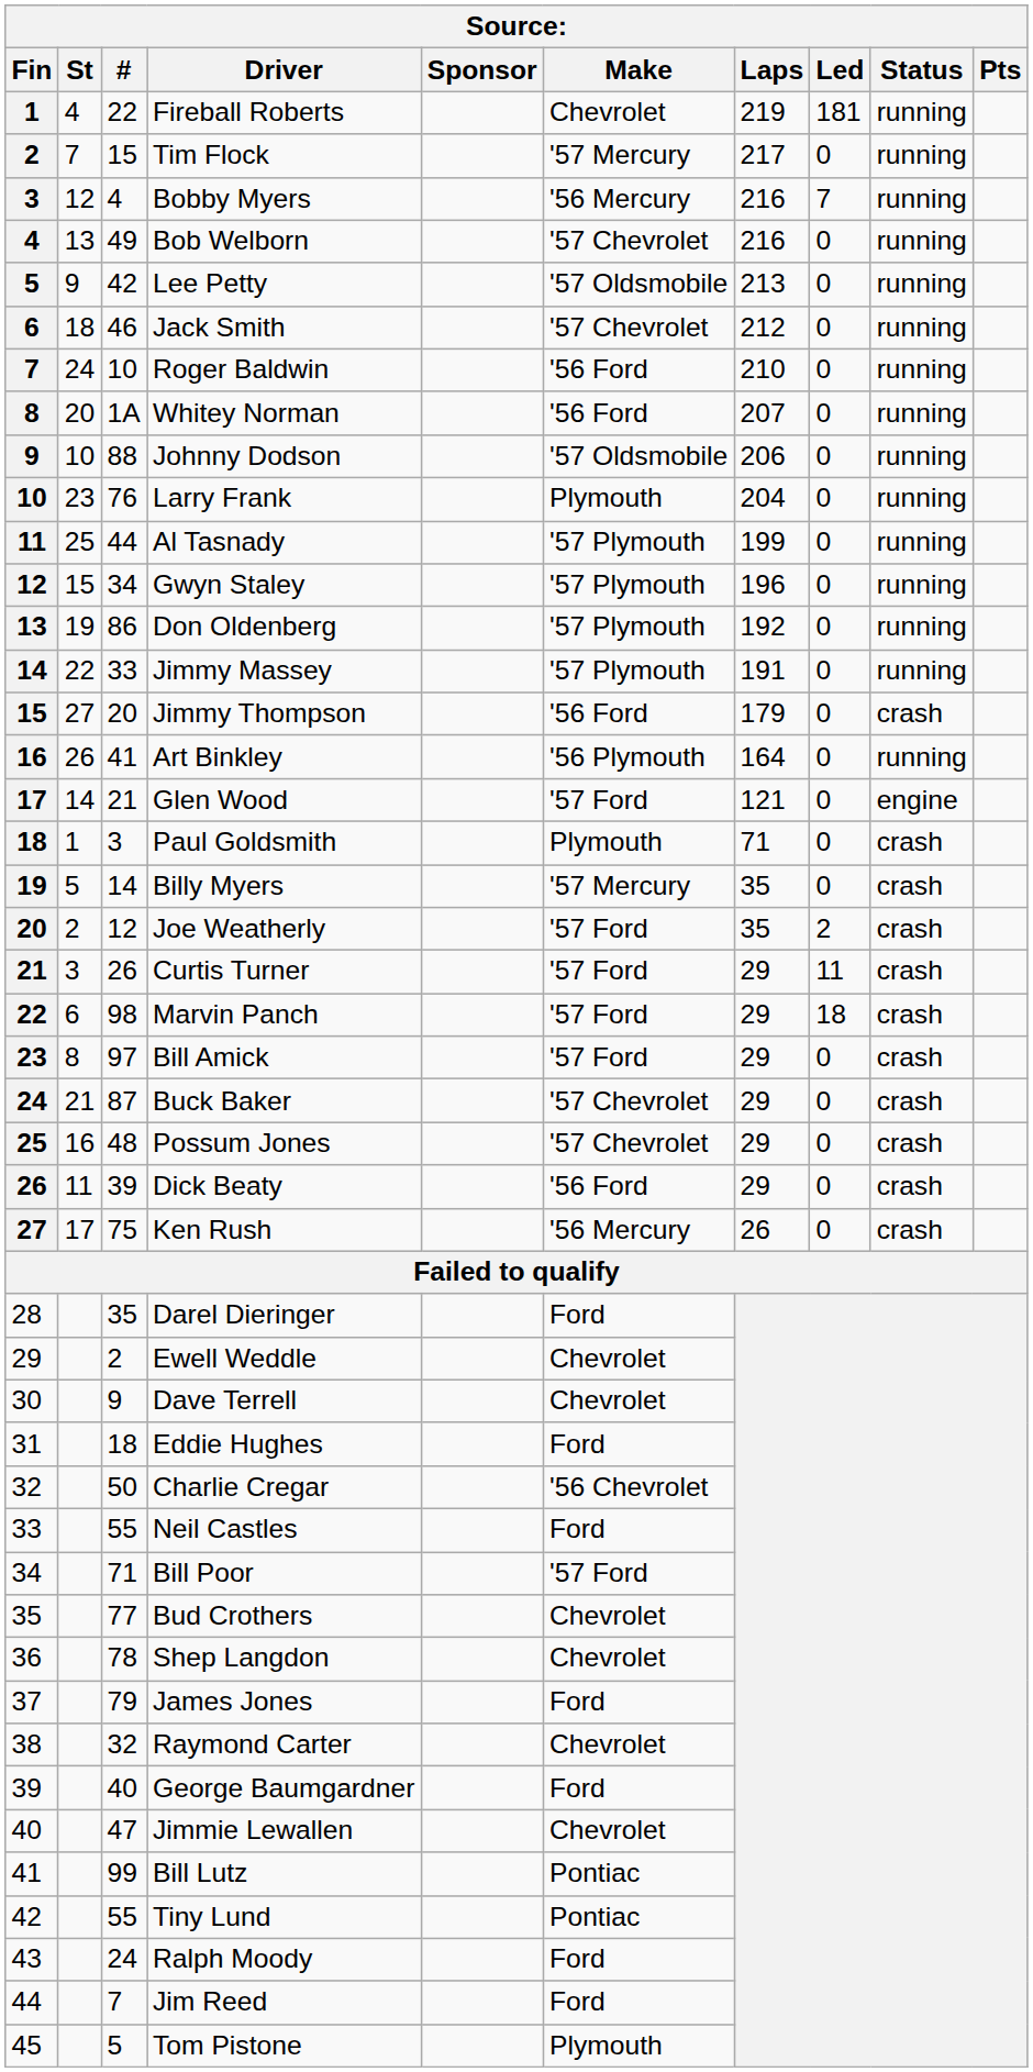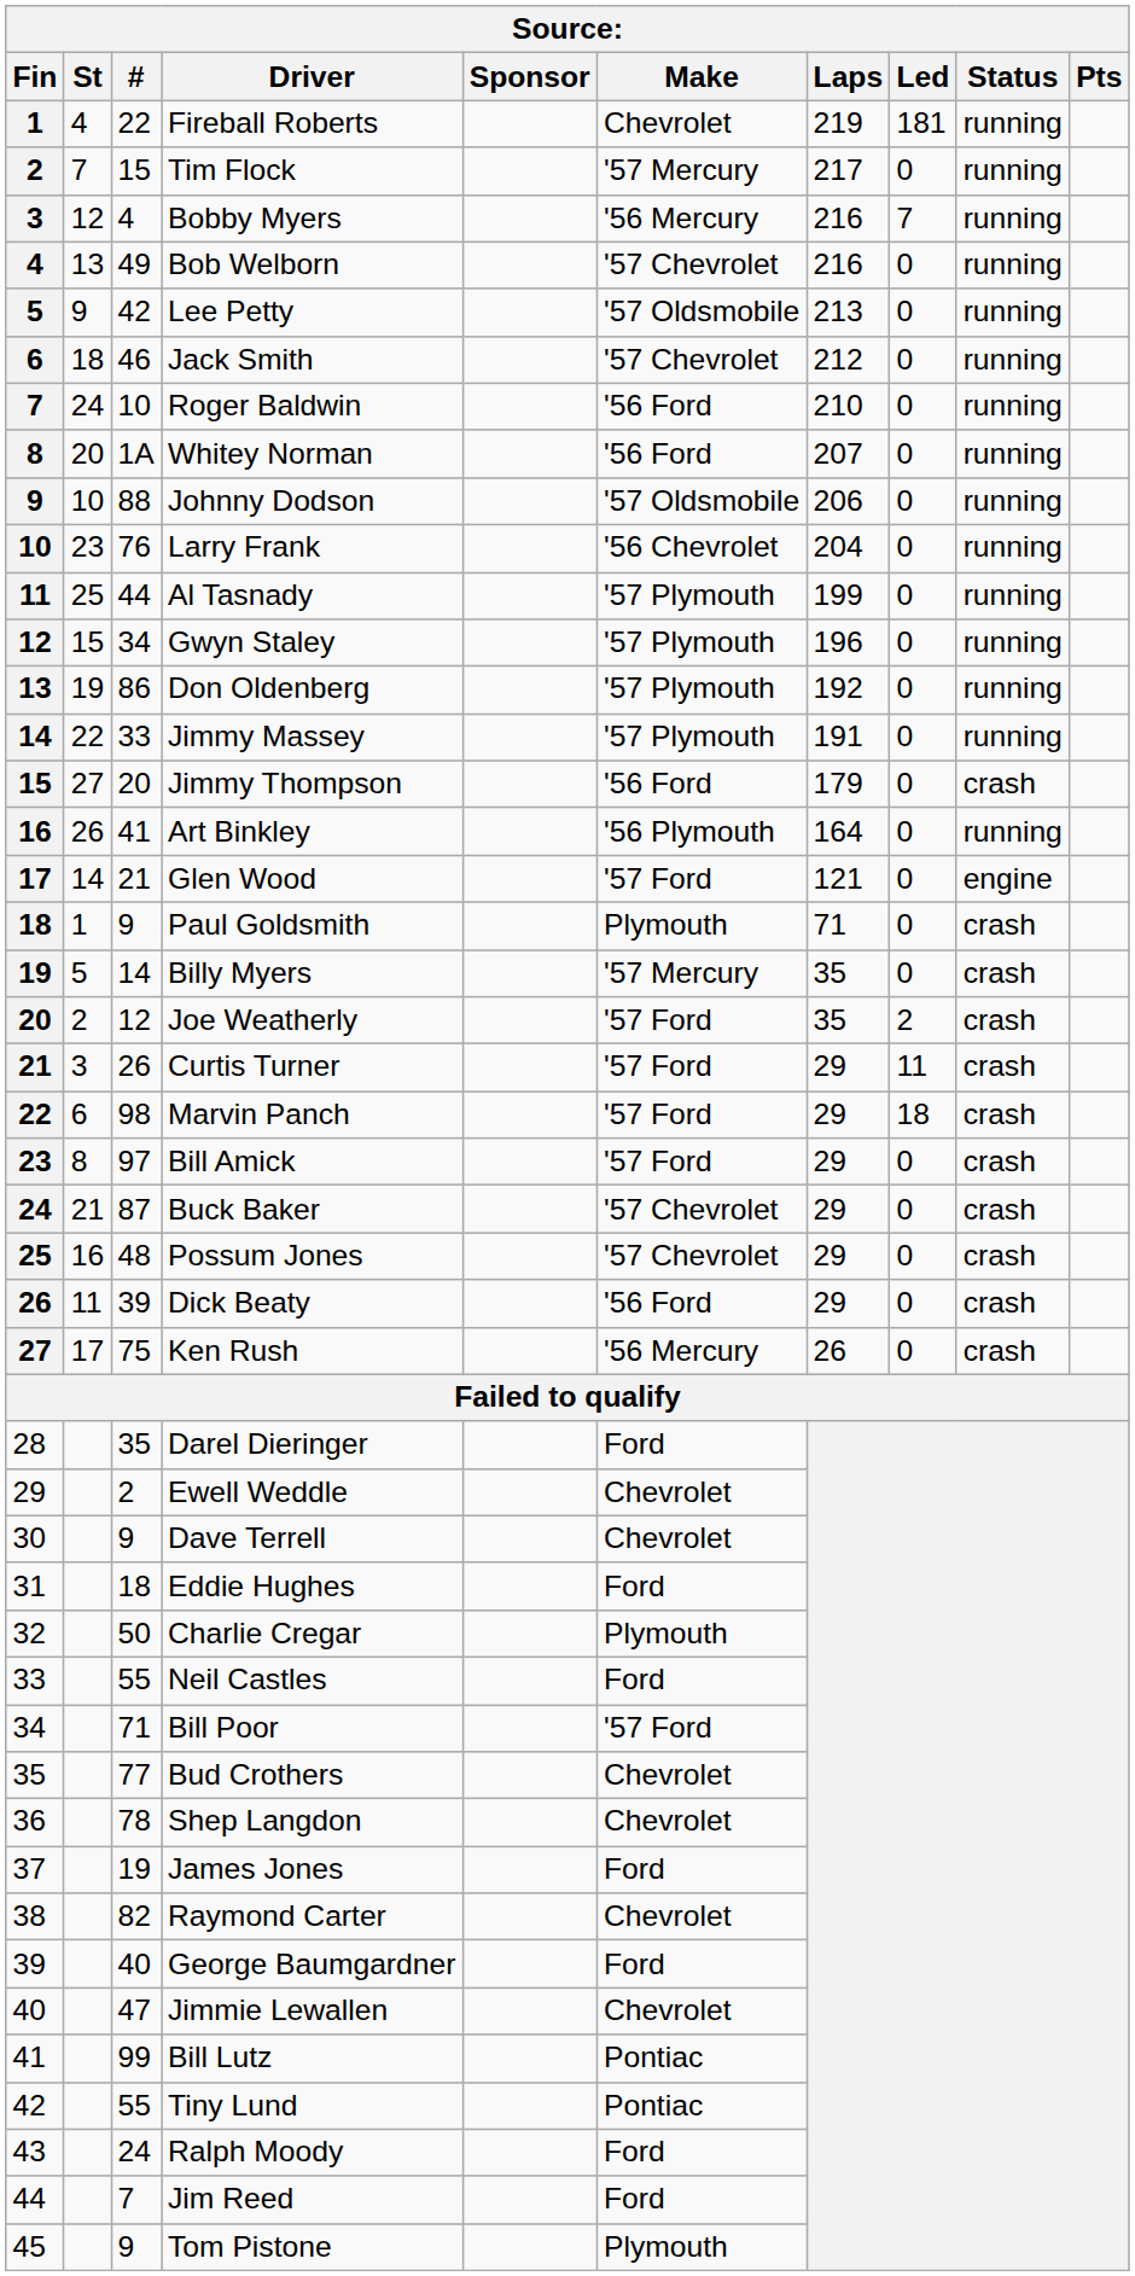 <table class="wikitable sortable">
 <tr>
 <th colspan="10">Source:</th>
 </tr>
 <tr>
 <th>Fin</th>
 <th>St</th>
 <th>#</th>
 <th>Driver</th>
 <th>Sponsor</th>
 <th>Make</th>
 <th>Laps</th>
 <th>Led</th>
 <th>Status</th>
 <th>Pts</th>
 </tr>
 <tr>
 <th>1</th>
 <td>4</td>
 <td>22</td>
 <td>Fireball Roberts</td>
 <td></td>
 <td>Chevrolet</td>
 <td>219</td>
 <td>181</td>
 <td>running</td>
 <td></td>
 </tr>
 <tr>
 <th>2</th>
 <td>7</td>
 <td>15</td>
 <td>Tim Flock</td>
 <td></td>
 <td>'57 Mercury</td>
 <td>217</td>
 <td>0</td>
 <td>running</td>
 <td></td>
 </tr>
 <tr>
 <th>3</th>
 <td>12</td>
 <td>4</td>
 <td>Bobby Myers</td>
 <td></td>
 <td>'56 Mercury</td>
 <td>216</td>
 <td>7</td>
 <td>running</td>
 <td></td>
 </tr>
 <tr>
 <th>4</th>
 <td>13</td>
 <td>49</td>
 <td>Bob Welborn</td>
 <td></td>
 <td>'57 Chevrolet</td>
 <td>216</td>
 <td>0</td>
 <td>running</td>
 <td></td>
 </tr>
 <tr>
 <th>5</th>
 <td>9</td>
 <td>42</td>
 <td>Lee Petty</td>
 <td></td>
 <td>'57 Oldsmobile</td>
 <td>213</td>
 <td>0</td>
 <td>running</td>
 <td></td>
 </tr>
 <tr>
 <th>6</th>
 <td>18</td>
 <td>46</td>
 <td>Jack Smith</td>
 <td></td>
 <td>'57 Chevrolet</td>
 <td>212</td>
 <td>0</td>
 <td>running</td>
 <td></td>
 </tr>
 <tr>
 <th>7</th>
 <td>24</td>
 <td>10</td>
 <td>Roger Baldwin</td>
 <td></td>
 <td>'56 Ford</td>
 <td>210</td>
 <td>0</td>
 <td>running</td>
 <td></td>
 </tr>
 <tr>
 <th>8</th>
 <td>20</td>
 <td>1A</td>
 <td>Whitey Norman</td>
 <td></td>
 <td>'56 Ford</td>
 <td>207</td>
 <td>0</td>
 <td>running</td>
 <td></td>
 </tr>
 <tr>
 <th>9</th>
 <td>10</td>
 <td>88</td>
 <td>Johnny Dodson</td>
 <td></td>
 <td>'57 Oldsmobile</td>
 <td>206</td>
 <td>0</td>
 <td>running</td>
 <td></td>
 </tr>
 <tr>
 <th>10</th>
 <td>23</td>
 <td>76</td>
 <td>Larry Frank</td>
 <td></td>
-<td>Plymouth</td>
+<td>'56 Chevrolet</td>
 <td>204</td>
 <td>0</td>
 <td>running</td>
 <td></td>
 </tr>
 <tr>
 <th>11</th>
 <td>25</td>
 <td>44</td>
 <td>Al Tasnady</td>
 <td></td>
 <td>'57 Plymouth</td>
 <td>199</td>
 <td>0</td>
 <td>running</td>
 <td></td>
 </tr>
 <tr>
 <th>12</th>
 <td>15</td>
 <td>34</td>
 <td>Gwyn Staley</td>
 <td></td>
 <td>'57 Plymouth</td>
 <td>196</td>
 <td>0</td>
 <td>running</td>
 <td></td>
 </tr>
 <tr>
 <th>13</th>
 <td>19</td>
 <td>86</td>
 <td>Don Oldenberg</td>
 <td></td>
 <td>'57 Plymouth</td>
 <td>192</td>
 <td>0</td>
 <td>running</td>
 <td></td>
 </tr>
 <tr>
 <th>14</th>
 <td>22</td>
 <td>33</td>
 <td>Jimmy Massey</td>
 <td></td>
 <td>'57 Plymouth</td>
 <td>191</td>
 <td>0</td>
 <td>running</td>
 <td></td>
 </tr>
 <tr>
 <th>15</th>
 <td>27</td>
 <td>20</td>
 <td>Jimmy Thompson</td>
 <td></td>
 <td>'56 Ford</td>
 <td>179</td>
 <td>0</td>
 <td>crash</td>
 <td></td>
 </tr>
 <tr>
 <th>16</th>
 <td>26</td>
 <td>41</td>
 <td>Art Binkley</td>
 <td></td>
 <td>'56 Plymouth</td>
 <td>164</td>
 <td>0</td>
 <td>running</td>
 <td></td>
 </tr>
 <tr>
 <th>17</th>
 <td>14</td>
 <td>21</td>
 <td>Glen Wood</td>
 <td></td>
 <td>'57 Ford</td>
 <td>121</td>
 <td>0</td>
 <td>engine</td>
 <td></td>
 </tr>
 <tr>
 <th>18</th>
 <td>1</td>
-<td>3</td>
+<td>9</td>
 <td>Paul Goldsmith</td>
 <td></td>
 <td>Plymouth</td>
 <td>71</td>
 <td>0</td>
 <td>crash</td>
 <td></td>
 </tr>
 <tr>
 <th>19</th>
 <td>5</td>
 <td>14</td>
 <td>Billy Myers</td>
 <td></td>
 <td>'57 Mercury</td>
 <td>35</td>
 <td>0</td>
 <td>crash</td>
 <td></td>
 </tr>
 <tr>
 <th>20</th>
 <td>2</td>
 <td>12</td>
 <td>Joe Weatherly</td>
 <td></td>
 <td>'57 Ford</td>
 <td>35</td>
 <td>2</td>
 <td>crash</td>
 <td></td>
 </tr>
 <tr>
 <th>21</th>
 <td>3</td>
 <td>26</td>
 <td>Curtis Turner</td>
 <td></td>
 <td>'57 Ford</td>
 <td>29</td>
 <td>11</td>
 <td>crash</td>
 <td></td>
 </tr>
 <tr>
 <th>22</th>
 <td>6</td>
 <td>98</td>
 <td>Marvin Panch</td>
 <td></td>
 <td>'57 Ford</td>
 <td>29</td>
 <td>18</td>
 <td>crash</td>
 <td></td>
 </tr>
 <tr>
 <th>23</th>
 <td>8</td>
 <td>97</td>
 <td>Bill Amick</td>
 <td></td>
 <td>'57 Ford</td>
 <td>29</td>
 <td>0</td>
 <td>crash</td>
 <td></td>
 </tr>
 <tr>
 <th>24</th>
 <td>21</td>
 <td>87</td>
 <td>Buck Baker</td>
 <td></td>
 <td>'57 Chevrolet</td>
 <td>29</td>
 <td>0</td>
 <td>crash</td>
 <td></td>
 </tr>
 <tr>
 <th>25</th>
 <td>16</td>
 <td>48</td>
 <td>Possum Jones</td>
 <td></td>
 <td>'57 Chevrolet</td>
 <td>29</td>
 <td>0</td>
 <td>crash</td>
 <td></td>
 </tr>
 <tr>
 <th>26</th>
 <td>11</td>
 <td>39</td>
 <td>Dick Beaty</td>
 <td></td>
 <td>'56 Ford</td>
 <td>29</td>
 <td>0</td>
 <td>crash</td>
 <td></td>
 </tr>
 <tr>
 <th>27</th>
 <td>17</td>
 <td>75</td>
 <td>Ken Rush</td>
 <td></td>
 <td>'56 Mercury</td>
 <td>26</td>
 <td>0</td>
 <td>crash</td>
 </tr>
 <tr>
 <th colspan="10">Failed to qualify</th>
 </tr>
 <tr>
 <td>28</td>
 <td></td>
 <td>35</td>
 <td>Darel Dieringer</td>
 <td></td>
 <td>Ford</td>
 <th colspan="4" rowspan="18"></th>
 </tr>
 <tr>
 <td>29</td>
 <td></td>
 <td>2</td>
 <td>Ewell Weddle</td>
 <td></td>
 <td>Chevrolet</td>
 </tr>
 <tr>
 <td>30</td>
 <td></td>
 <td>9</td>
 <td>Dave Terrell</td>
 <td></td>
 <td>Chevrolet</td>
 </tr>
 <tr>
 <td>31</td>
 <td></td>
 <td>18</td>
 <td>Eddie Hughes</td>
 <td></td>
 <td>Ford</td>
 </tr>
 <tr>
 <td>32</td>
 <td></td>
 <td>50</td>
 <td>Charlie Cregar</td>
 <td></td>
-<td>'56 Chevrolet</td>
+<td>Plymouth</td>
 </tr>
 <tr>
 <td>33</td>
 <td></td>
 <td>55</td>
 <td>Neil Castles</td>
 <td></td>
 <td>Ford</td>
 </tr>
 <tr>
 <td>34</td>
 <td></td>
 <td>71</td>
 <td>Bill Poor</td>
 <td></td>
 <td>'57 Ford</td>
 </tr>
 <tr>
 <td>35</td>
 <td></td>
 <td>77</td>
 <td>Bud Crothers</td>
 <td></td>
 <td>Chevrolet</td>
 </tr>
 <tr>
 <td>36</td>
 <td></td>
 <td>78</td>
 <td>Shep Langdon</td>
 <td></td>
 <td>Chevrolet</td>
 </tr>
 <tr>
 <td>37</td>
 <td></td>
-<td>79</td>
+<td>19</td>
 <td>James Jones</td>
 <td></td>
 <td>Ford</td>
 </tr>
 <tr>
 <td>38</td>
 <td></td>
-<td>32</td>
+<td>82</td>
 <td>Raymond Carter</td>
 <td></td>
 <td>Chevrolet</td>
 </tr>
 <tr>
 <td>39</td>
 <td></td>
 <td>40</td>
 <td>George Baumgardner</td>
 <td></td>
 <td>Ford</td>
 </tr>
 <tr>
 <td>40</td>
 <td></td>
 <td>47</td>
 <td>Jimmie Lewallen</td>
 <td></td>
 <td>Chevrolet</td>
 </tr>
 <tr>
 <td>41</td>
 <td></td>
 <td>99</td>
 <td>Bill Lutz</td>
 <td></td>
 <td>Pontiac</td>
 </tr>
 <tr>
 <td>42</td>
 <td></td>
 <td>55</td>
 <td>Tiny Lund</td>
 <td></td>
 <td>Pontiac</td>
 </tr>
 <tr>
 <td>43</td>
 <td></td>
 <td>24</td>
 <td>Ralph Moody</td>
 <td></td>
 <td>Ford</td>
 </tr>
 <tr>
 <td>44</td>
 <td></td>
 <td>7</td>
 <td>Jim Reed</td>
 <td></td>
 <td>Ford</td>
 </tr>
 <tr>
 <td>45</td>
 <td></td>
-<td>5</td>
+<td>9</td>
 <td>Tom Pistone</td>
 <td></td>
 <td>Plymouth</td>
 </tr>
 </table>
